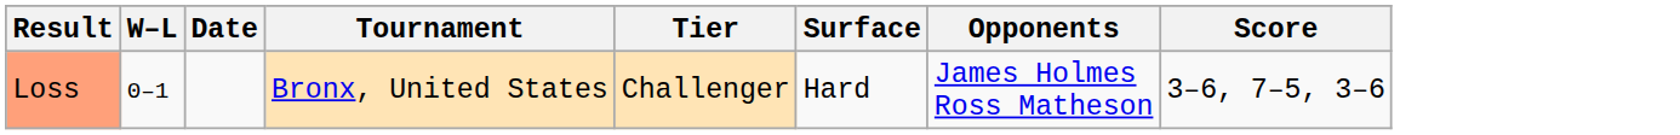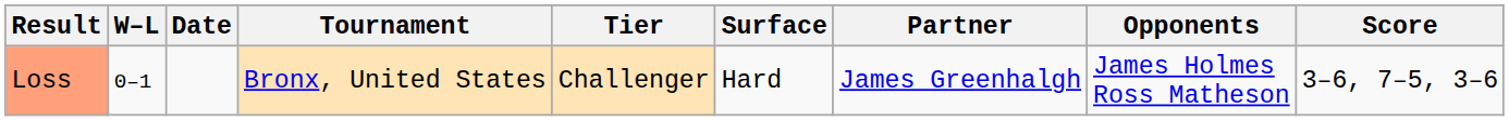 <table class="sortable wikitable">
 <tr>
 <th>Result</th>
 <th class="unsortable">W–L</th>
 <th>Date</th>
 <th>Tournament</th>
 <th>Tier</th>
 <th>Surface</th>
+<th>Partner</th>
 <th>Opponents</th>
 <th class="unsortable">Score</th>
 </tr>
 <tr>
 <td style="background:#ffa07a;">Loss</td>
 <td><small>0–1</small></td>
 <td></td>
 <td style="background:moccasin;"><a href='#'>Bronx</a>, United States</td>
 <td style="background:moccasin;">Challenger</td>
 <td>Hard</td>
+<td> <a href='#'>James Greenhalgh</a></td>
 <td> <a href='#'>James Holmes</a> <br>  <a href='#'>Ross Matheson</a></td>
 <td>3–6, 7–5, 3–6</td>
 </tr>
 </table>
